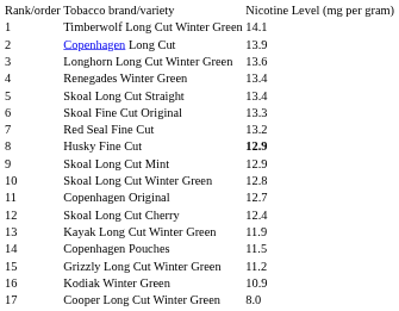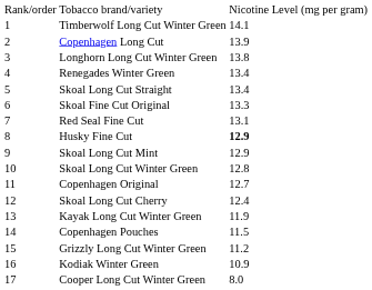 <table>
 <tr>
 <td>Rank/order</td>
 <td>Tobacco brand/variety</td>
 <td>Nicotine Level (mg per gram)</td>
 </tr>
 <tr>
 <td>1</td>
 <td>Timberwolf Long Cut Winter Green</td>
 <td>14.1</td>
 </tr>
 <tr>
 <td>2</td>
 <td><a href='#'>Copenhagen</a> Long Cut</td>
 <td>13.9</td>
 </tr>
 <tr>
 <td>3</td>
 <td>Longhorn Long Cut Winter Green</td>
-<td>13.6</td>
+<td>13.8</td>
 </tr>
 <tr>
 <td>4</td>
 <td>Renegades Winter Green</td>
 <td>13.4</td>
 </tr>
 <tr>
 <td>5</td>
 <td>Skoal Long Cut Straight</td>
 <td>13.4</td>
 </tr>
 <tr>
 <td>6</td>
 <td>Skoal Fine Cut Original</td>
 <td>13.3</td>
 </tr>
 <tr>
 <td>7</td>
 <td>Red Seal Fine Cut</td>
-<td>13.2</td>
+<td>13.1</td>
 </tr>
 <tr>
 <td>8</td>
 <td>Husky Fine Cut</td>
 <td><strong>12.9</strong></td>
 </tr>
 <tr>
 <td>9</td>
 <td>Skoal Long Cut Mint</td>
 <td>12.9</td>
 </tr>
 <tr>
 <td>10</td>
 <td>Skoal Long Cut Winter Green</td>
 <td>12.8</td>
 </tr>
 <tr>
 <td>11</td>
 <td>Copenhagen Original</td>
 <td>12.7</td>
 </tr>
 <tr>
 <td>12</td>
 <td>Skoal Long Cut Cherry</td>
 <td>12.4</td>
 </tr>
 <tr>
 <td>13</td>
 <td>Kayak Long Cut Winter Green</td>
 <td>11.9</td>
 </tr>
 <tr>
 <td>14</td>
 <td>Copenhagen Pouches</td>
 <td>11.5</td>
 </tr>
 <tr>
 <td>15</td>
 <td>Grizzly Long Cut Winter Green</td>
 <td>11.2</td>
 </tr>
 <tr>
 <td>16</td>
 <td>Kodiak Winter Green</td>
 <td>10.9</td>
 </tr>
 <tr>
 <td>17</td>
 <td>Cooper Long Cut Winter Green</td>
 <td>8.0</td>
 </tr>
 </table>
